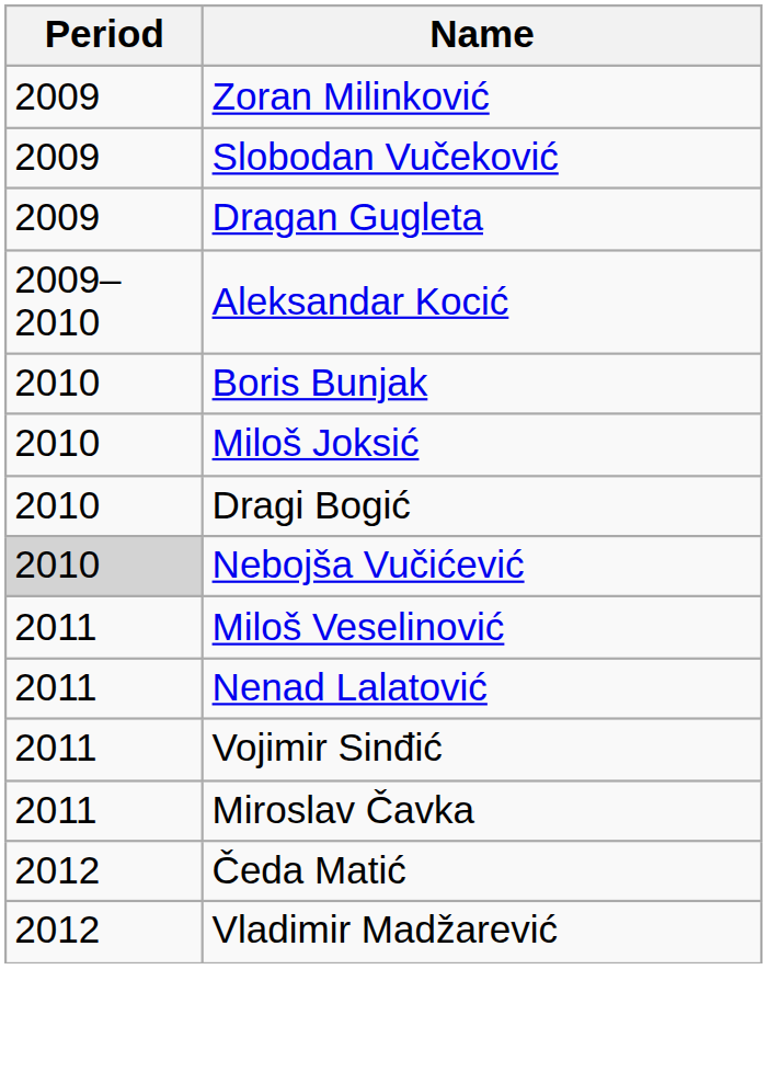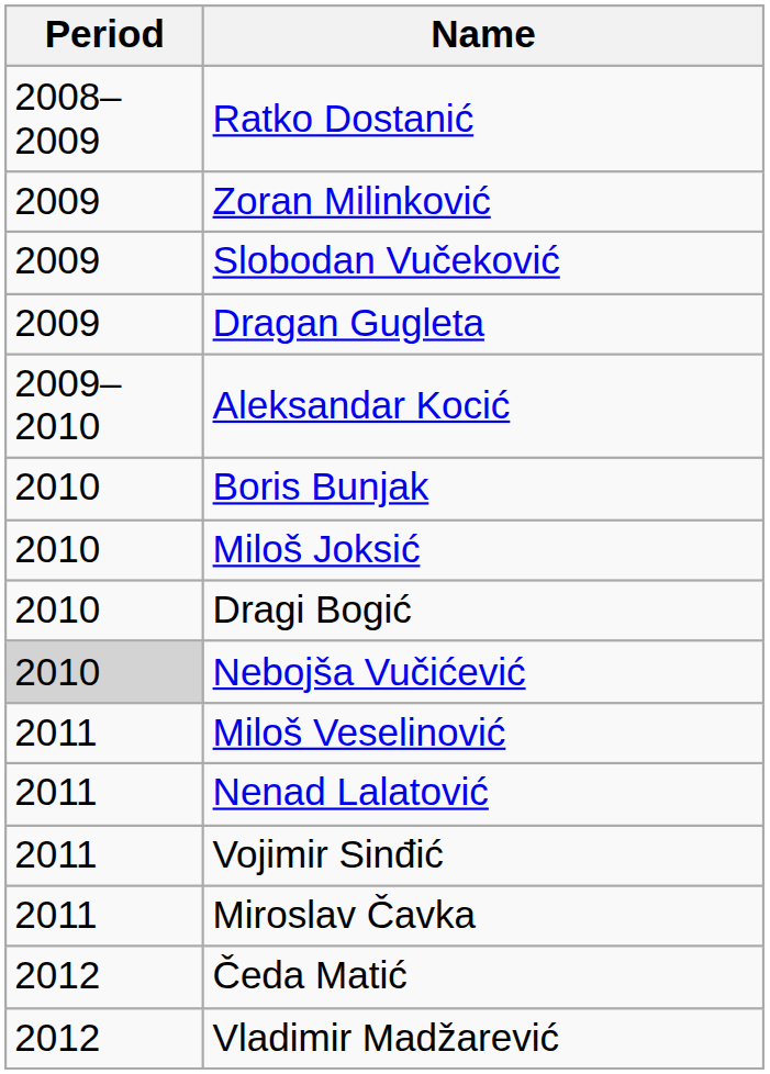 <table class="wikitable">
 <tr>
 <th width="75">Period</th>
 <th width="225">Name</th>
+</tr>
+<tr>
+<td>2008–2009</td>
+<td> <a href='#'>Ratko Dostanić</a></td>
 </tr>
 <tr>
 <td>2009</td>
 <td> <a href='#'>Zoran Milinković</a></td>
 </tr>
 <tr>
 <td>2009</td>
 <td> <a href='#'>Slobodan Vučeković</a></td>
 </tr>
 <tr>
 <td>2009</td>
 <td> <a href='#'>Dragan Gugleta</a></td>
 </tr>
 <tr>
 <td>2009–2010</td>
 <td> <a href='#'>Aleksandar Kocić</a></td>
 </tr>
 <tr>
 <td>2010</td>
 <td> <a href='#'>Boris Bunjak</a></td>
 </tr>
 <tr>
 <td>2010</td>
 <td> <a href='#'>Miloš Joksić</a></td>
 </tr>
 <tr>
 <td>2010</td>
 <td> Dragi Bogić</td>
 </tr>
 <tr>
 <td style="background: lightgrey;">2010</td>
 <td> <a href='#'>Nebojša Vučićević</a></td>
 </tr>
 <tr>
 <td>2011</td>
 <td> <a href='#'>Miloš Veselinović</a></td>
 </tr>
 <tr>
 <td>2011</td>
 <td> <a href='#'>Nenad Lalatović</a></td>
 </tr>
 <tr>
 <td>2011</td>
 <td> Vojimir Sinđić</td>
 </tr>
 <tr>
 <td>2011</td>
 <td> Miroslav Čavka</td>
 </tr>
 <tr>
 <td>2012</td>
 <td> Čeda Matić</td>
 </tr>
 <tr>
 <td>2012</td>
 <td> Vladimir Madžarević</td>
 </tr>
 </table>
